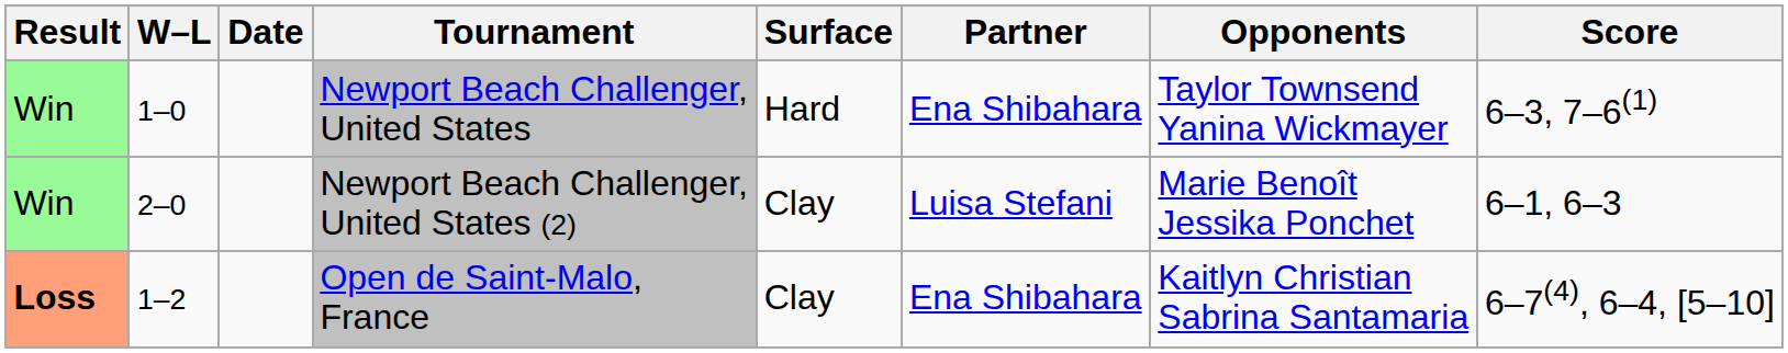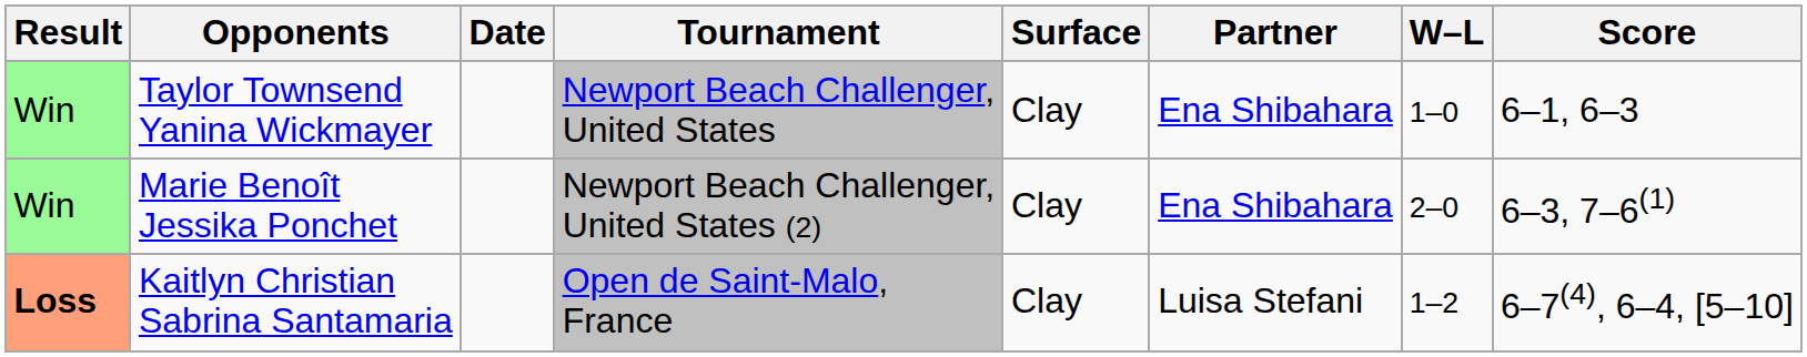 <table class="sortable wikitable">
 <tr>
 <th>Result</th>
-<th class="unsortable">W–L</th>
+<th>Opponents</th>
 <th>Date</th>
 <th>Tournament</th>
 <th>Surface</th>
 <th>Partner</th>
-<th>Opponents</th>
+<th class="unsortable">W–L</th>
 <th class="unsortable">Score</th>
 </tr>
 <tr>
 <td style="background:#98fb98;">Win</td>
-<td><small>1–0</small></td>
+<td> <a href='#'>Taylor Townsend</a> <br>  <a href='#'>Yanina Wickmayer</a></td>
 <td><a href='#'></a></td>
 <td bgcolor=silver><a href='#'>Newport Beach Challenger</a>, <br>United States</td>
-<td>Hard</td>
+<td>Clay</td>
 <td> <a href='#'>Ena Shibahara</a></td>
-<td> <a href='#'>Taylor Townsend</a> <br>  <a href='#'>Yanina Wickmayer</a></td>
+<td><small>1–0</small></td>
+<td>6–1, 6–3</td>
+</tr>
+<tr>
+<td style="background:#98fb98;">Win</td>
+<td> <a href='#'>Marie Benoît</a> <br>  <a href='#'>Jessika Ponchet</a></td>
+<td><a href='#'></a></td>
+<td bgcolor=silver>Newport Beach Challenger, <br>United States <small>(2)</small></td>
+<td>Clay</td>
+<td> <a href='#'>Ena Shibahara</a></td>
+<td><small>2–0</small></td>
 <td>6–3, 7–6<sup>(1)</sup></td>
 </tr>
 <tr>
-<td style="background:#98fb98;">Win</td>
-<td><small>2–0</small></td>
-<td><a href='#'></a></td>
-<td bgcolor=silver>Newport Beach Challenger, <br>United States <small>(2)</small></td>
-<td>Clay</td>
-<td> <a href='#'>Luisa Stefani</a></td>
-<td> <a href='#'>Marie Benoît</a> <br>  <a href='#'>Jessika Ponchet</a></td>
-<td>6–1, 6–3</td>
-</tr>
-<tr>
 <td style="background:#ffa07a;"><strong>Loss</strong></td>
-<td><small>1–2</small></td>
+<td> <a href='#'>Kaitlyn Christian</a> <br>  <a href='#'>Sabrina Santamaria</a></td>
 <td><a href='#'></a></td>
 <td bgcolor=silver><a href='#'>Open de Saint-Malo</a>, <br>France</td>
 <td>Clay</td>
-<td> <a href='#'>Ena Shibahara</a></td>
-<td> <a href='#'>Kaitlyn Christian</a> <br>  <a href='#'>Sabrina Santamaria</a></td>
+<td> Luisa Stefani</td>
+<td><small>1–2</small></td>
 <td>6–7<sup>(4)</sup>, 6–4, [5–10]</td>
 </tr>
 </table>
